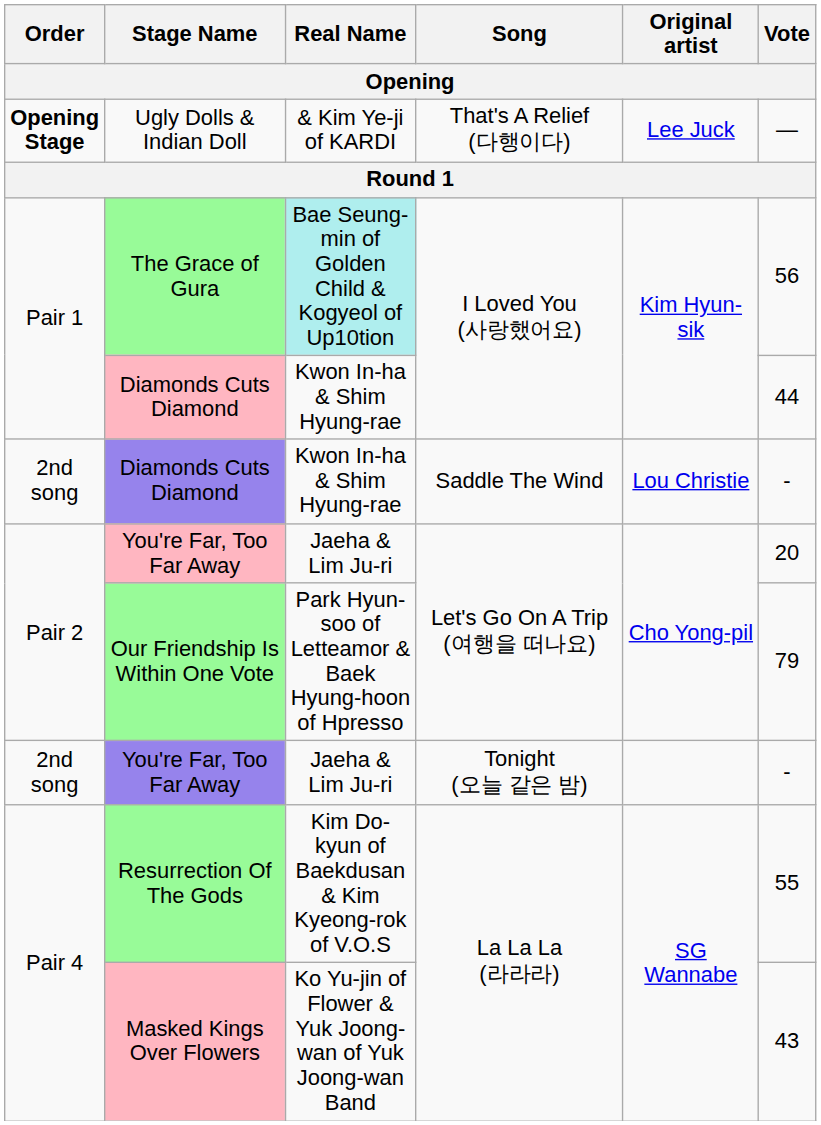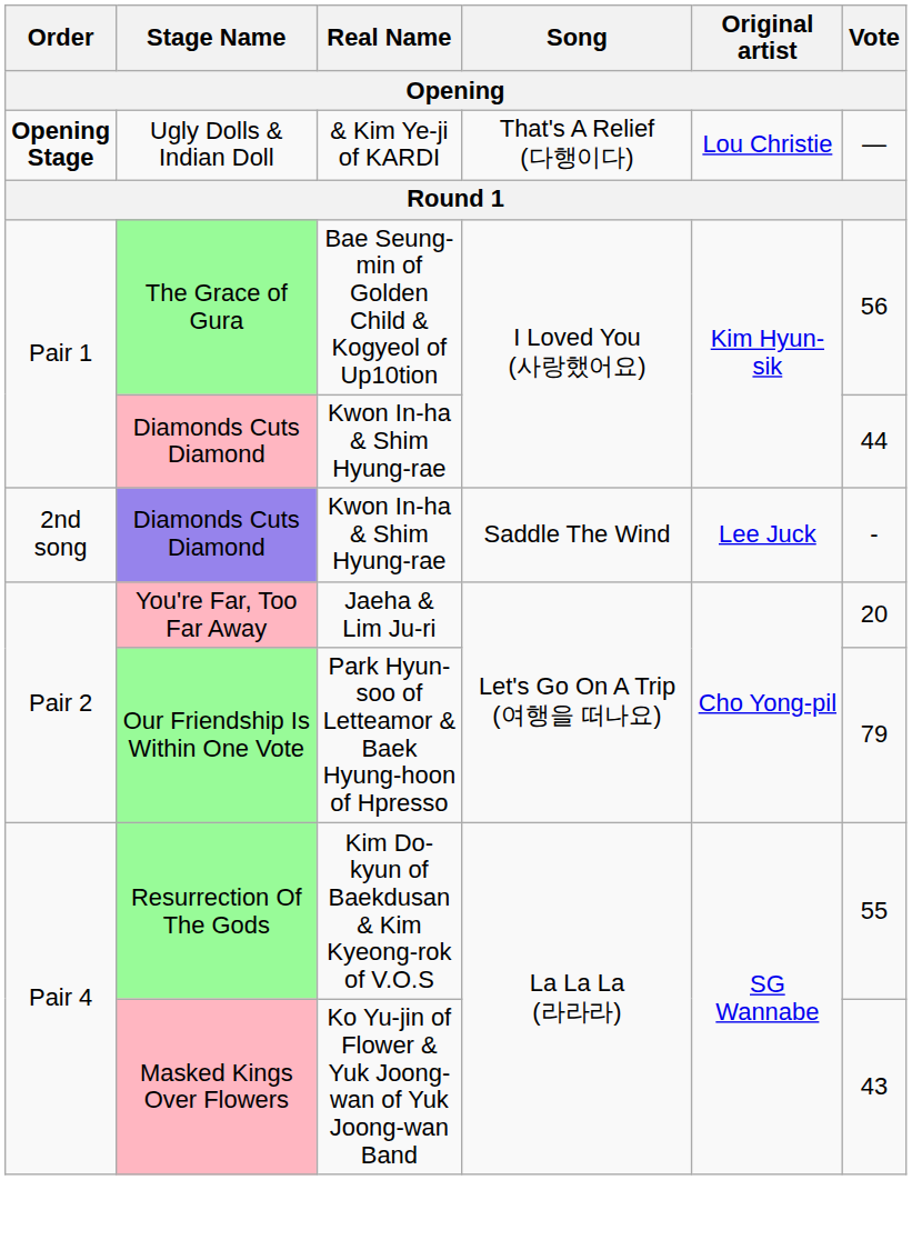 <table class="wikitable" style="text-align:center; width:95%;">
 <tr>
 <th style="width:1%;">Order</th>
 <th style="width:20%;">Stage Name</th>
 <th style="width:12%;">Real Name</th>
 <th style="width:23%;">Song</th>
 <th style="width:15%;">Original artist</th>
 <th style="width:1%;">Vote</th>
 </tr>
 <tr>
 <th colspan=6>Opening</th>
 </tr>
 <tr>
 <td><strong>Opening Stage</strong></td>
 <td>Ugly Dolls & Indian Doll</td>
 <td> & Kim Ye-ji of KARDI</td>
 <td>That's A Relief<br>(다행이다)</td>
-<td><a href='#'>Lee Juck</a></td>
+<td><a href='#'>Lou Christie</a></td>
 <td>—</td>
 </tr>
 <tr>
 <th colspan=6>Round 1</th>
 </tr>
 <tr>
 <td rowspan=2>Pair 1</td>
 <td bgcolor="palegreen">The Grace of Gura</td>
-<td style="background: paleturquoise;">Bae Seung-min of Golden Child & Kogyeol of Up10tion</td>
+<td>Bae Seung-min of Golden Child & Kogyeol of Up10tion</td>
 <td rowspan=2>I Loved You<br>(사랑했어요)</td>
 <td rowspan=2><a href='#'>Kim Hyun-sik</a></td>
 <td>56</td>
 </tr>
 <tr>
 <td bgcolor="lightpink">Diamonds Cuts Diamond</td>
 <td>Kwon In-ha & Shim Hyung-rae</td>
 <td>44</td>
 </tr>
 <tr>
 <td>2nd song</td>
 <td bgcolor="#9683EC">Diamonds Cuts Diamond</td>
 <td>Kwon In-ha & Shim Hyung-rae</td>
 <td>Saddle The Wind</td>
-<td><a href='#'>Lou Christie</a></td>
+<td><a href='#'>Lee Juck</a></td>
 <td>-</td>
 </tr>
 <tr>
 <td rowspan=2>Pair 2</td>
 <td bgcolor="lightpink">You're Far, Too Far Away</td>
 <td>Jaeha & Lim Ju-ri</td>
 <td rowspan=2>Let's Go On A Trip<br>(여행을 떠나요)</td>
 <td rowspan=2><a href='#'>Cho Yong-pil</a></td>
 <td>20</td>
 </tr>
 <tr>
 <td bgcolor="palegreen">Our Friendship Is Within One Vote</td>
 <td>Park Hyun-soo of Letteamor & Baek Hyung-hoon of Hpresso</td>
 <td>79</td>
 </tr>
 <tr>
-<td>2nd song</td>
-<td bgcolor="#9683EC">You're Far, Too Far Away</td>
-<td>Jaeha & Lim Ju-ri</td>
-<td>Tonight<br>(오늘 같은 밤)</td>
-<td></td>
-<td>-</td>
-</tr>
-<tr>
 <td rowspan=2>Pair 4</td>
 <td bgcolor="palegreen">Resurrection Of The Gods</td>
 <td>Kim Do-kyun of Baekdusan & Kim Kyeong-rok of V.O.S</td>
 <td rowspan=2>La La La<br>(라라라)</td>
 <td rowspan=2><a href='#'>SG Wannabe</a></td>
 <td>55</td>
 </tr>
 <tr>
 <td bgcolor="lightpink">Masked Kings Over Flowers</td>
 <td>Ko Yu-jin of Flower & Yuk Joong-wan of Yuk Joong-wan Band</td>
 <td>43</td>
 </tr>
 </table>
